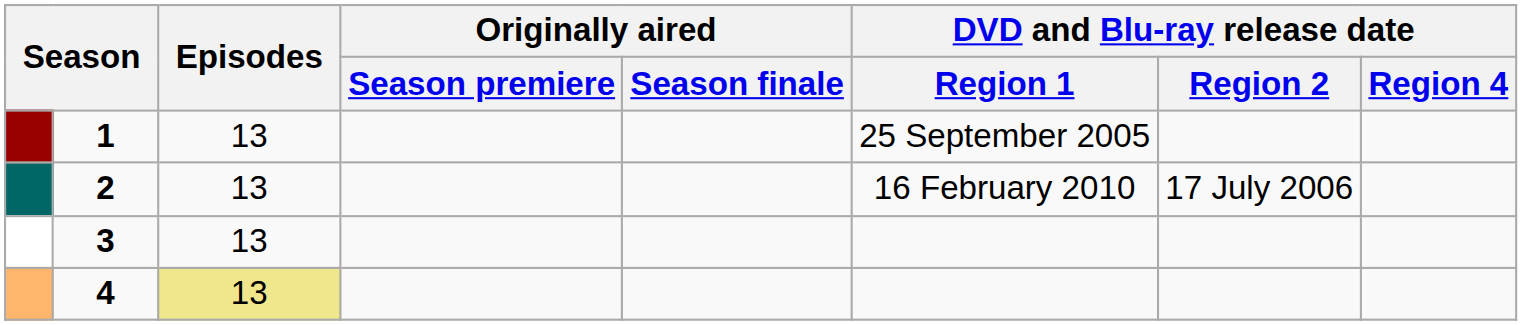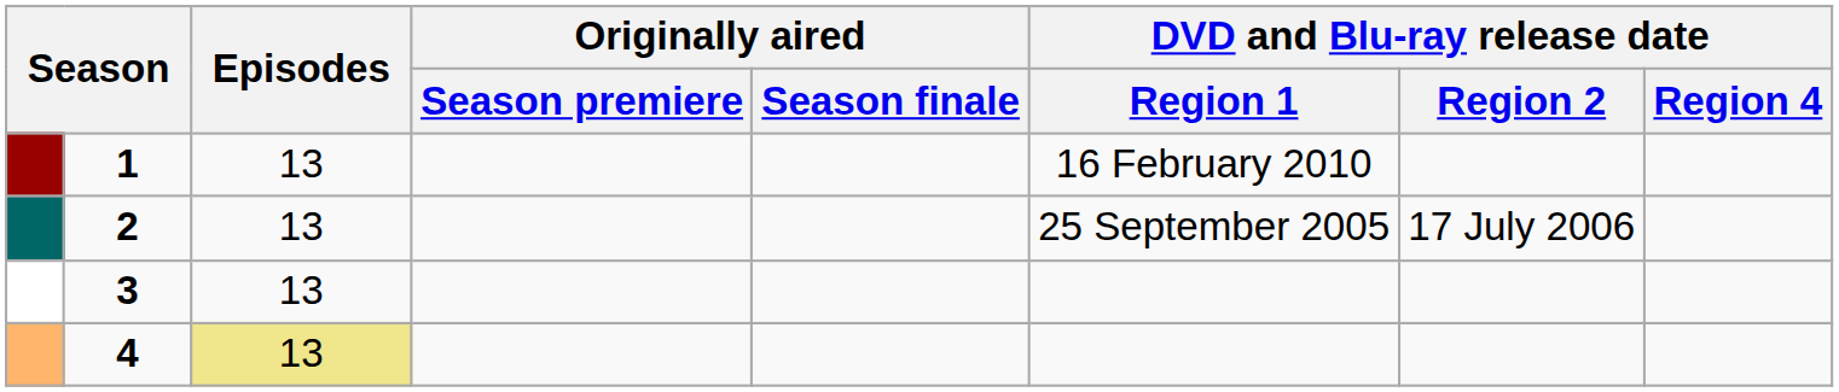 <table class="wikitable" style="text-align: center;">
 <tr>
 <th style="padding: 0 8px;" colspan="2" rowspan="2">Season</th>
 <th style="padding: 0 8px;" rowspan="2">Episodes</th>
 <th colspan="2">Originally aired</th>
 <th colspan="3"><a href='#'>DVD</a> and <a href='#'>Blu-ray</a> release date</th>
 </tr>
 <tr>
 <th><a href='#'>Season premiere</a></th>
 <th><a href='#'>Season finale</a></th>
 <th><a href='#'>Region 1</a></th>
 <th><a href='#'>Region 2</a></th>
 <th><a href='#'>Region 4</a></th>
 </tr>
 <tr>
 <td style="background: #990000;"></td>
 <td><strong>1</strong></td>
 <td style="padding: 0 8px;">13</td>
 <td style="padding: 0 8px;"></td>
 <td style="padding: 0 8px;"></td>
-<td>25 September 2005 </td>
+<td>16 February 2010 </td>
 <td></td>
 <td></td>
 </tr>
 <tr>
 <td style="background: #006666;"></td>
 <td><strong>2</strong></td>
 <td style="padding: 0 8px;">13</td>
 <td style="padding: 0 8px;"></td>
 <td style="padding: 0 8px;"></td>
-<td>16 February 2010 </td>
+<td>25 September 2005 </td>
 <td>17 July 2006 </td>
 <td></td>
 </tr>
 <tr>
 <td style="background: #ffffff;"></td>
 <td><strong>3</strong></td>
 <td style="padding: 0 8px;">13</td>
 <td style="padding: 0 8px;"></td>
 <td style="padding: 0 8px;"></td>
 <td></td>
 <td></td>
 <td></td>
 </tr>
 <tr>
 <td style="background: #FFB56B;"></td>
 <td><strong>4</strong></td>
 <td style="background: khaki; padding: 0 8px;">13</td>
 <td style="padding: 0 8px;"></td>
 <td style="padding: 0 8px;"></td>
 <td></td>
 <td></td>
 <td></td>
 </tr>
 </table>
